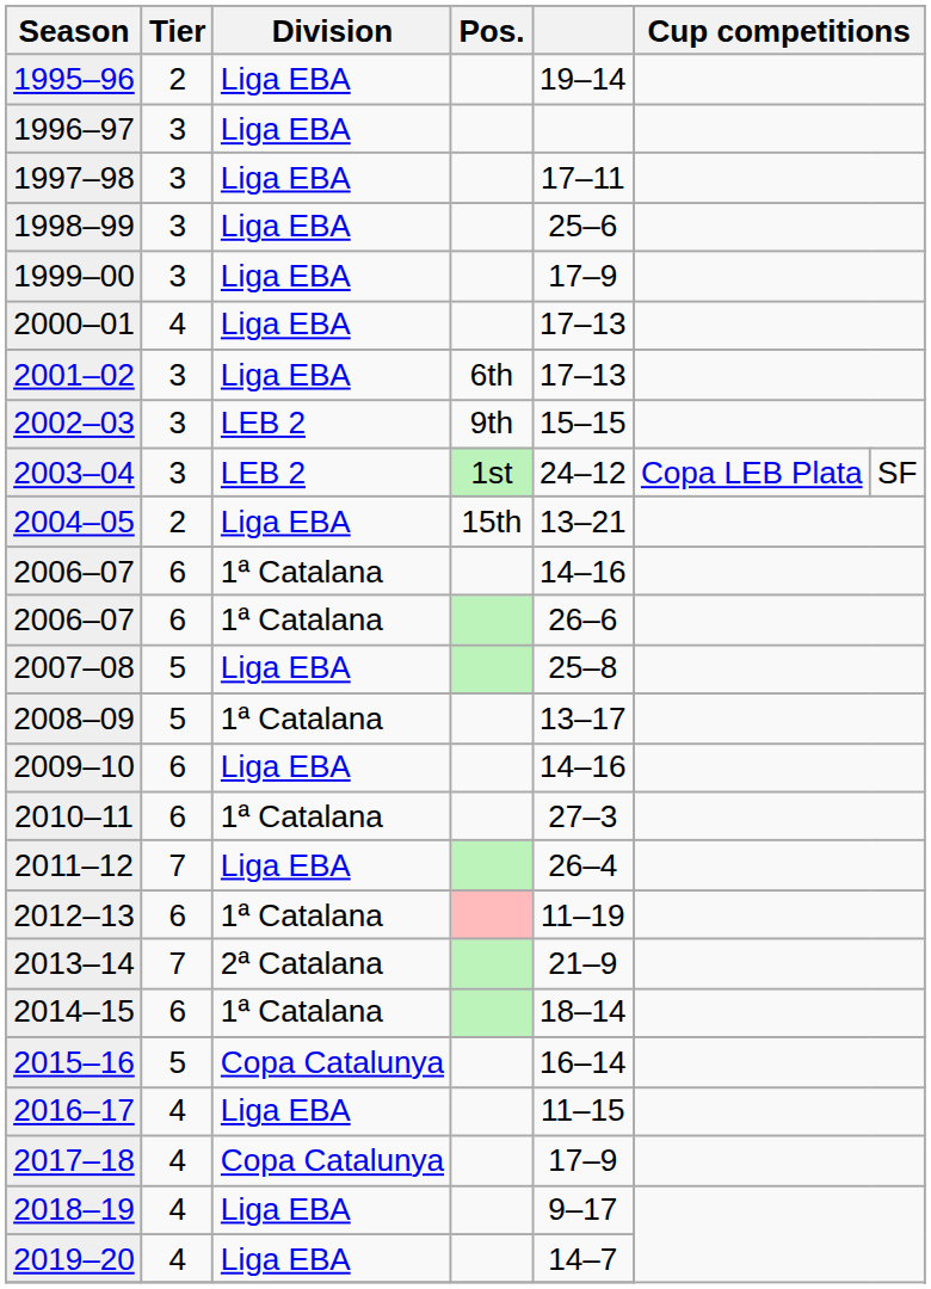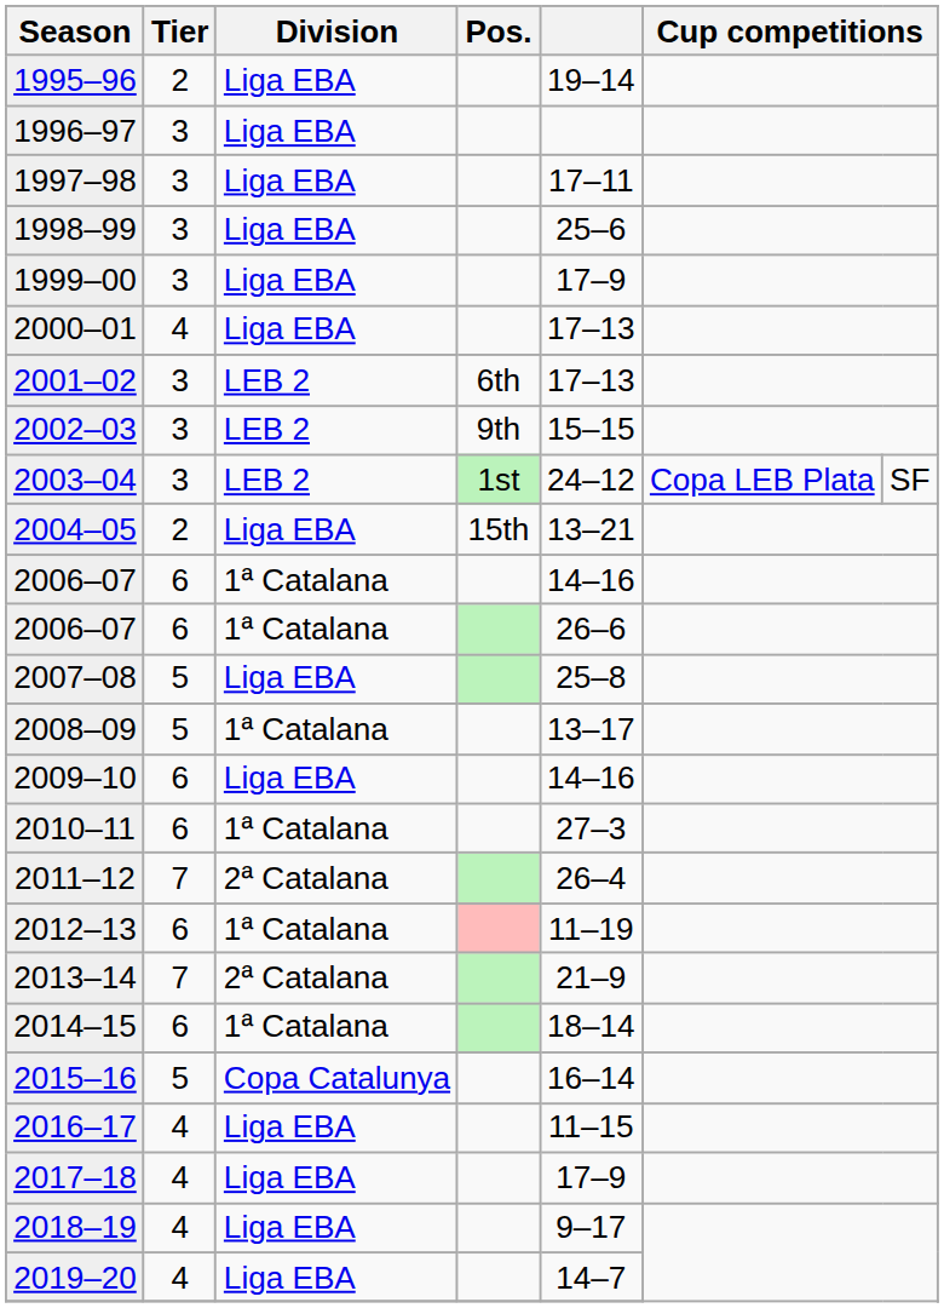 <table class="wikitable" style="font-size:85%; text-align:center">
 <tr>
 <th>Season</th>
 <th>Tier</th>
 <th>Division</th>
 <th>Pos.</th>
 <th></th>
 <th colspan=2>Cup competitions</th>
 </tr>
 <tr>
 <td bgcolor=#efefef><a href='#'>1995–96</a></td>
 <td>2</td>
 <td align=left><a href='#'>Liga EBA</a></td>
 <td></td>
 <td>19–14</td>
 <td colspan=2></td>
 </tr>
 <tr>
 <td bgcolor=#efefef>1996–97</td>
 <td>3</td>
 <td align=left><a href='#'>Liga EBA</a></td>
 <td></td>
 <td></td>
 <td colspan=2></td>
 </tr>
 <tr>
 <td bgcolor=#efefef>1997–98</td>
 <td>3</td>
 <td align=left><a href='#'>Liga EBA</a></td>
 <td></td>
 <td>17–11</td>
 <td colspan=2></td>
 </tr>
 <tr>
 <td bgcolor=#efefef>1998–99</td>
 <td>3</td>
 <td align=left><a href='#'>Liga EBA</a></td>
 <td></td>
 <td>25–6</td>
 <td colspan=2></td>
 </tr>
 <tr>
 <td bgcolor=#efefef>1999–00</td>
 <td>3</td>
 <td align=left><a href='#'>Liga EBA</a></td>
 <td></td>
 <td>17–9</td>
 <td colspan=2></td>
 </tr>
 <tr>
 <td bgcolor=#efefef>2000–01</td>
 <td>4</td>
 <td align=left><a href='#'>Liga EBA</a></td>
 <td></td>
 <td>17–13</td>
 <td colspan=2></td>
 </tr>
 <tr>
 <td bgcolor=#efefef><a href='#'>2001–02</a></td>
 <td>3</td>
-<td align=left><a href='#'>Liga EBA</a></td>
+<td align=left><a href='#'>LEB 2</a></td>
 <td>6th</td>
 <td>17–13</td>
 <td colspan=2></td>
 </tr>
 <tr>
 <td bgcolor=#efefef><a href='#'>2002–03</a></td>
 <td>3</td>
 <td align=left><a href='#'>LEB 2</a></td>
 <td>9th</td>
 <td>15–15</td>
 <td colspan=2></td>
 </tr>
 <tr>
 <td bgcolor=#efefef><a href='#'>2003–04</a></td>
 <td>3</td>
 <td align=left><a href='#'>LEB 2</a></td>
 <td bgcolor=#BBF3BB>1st</td>
 <td>24–12</td>
 <td align=left><a href='#'>Copa LEB Plata</a></td>
 <td>SF</td>
 </tr>
 <tr>
 <td bgcolor=#efefef><a href='#'>2004–05</a></td>
 <td>2</td>
 <td align=left><a href='#'>Liga EBA</a></td>
 <td>15th</td>
 <td>13–21</td>
 <td colspan=2></td>
 </tr>
 <tr>
 <td bgcolor=#efefef>2006–07</td>
 <td>6</td>
 <td align=left>1ª Catalana</td>
 <td></td>
 <td>14–16</td>
 <td colspan=2></td>
 </tr>
 <tr>
 <td bgcolor=#efefef>2006–07</td>
 <td>6</td>
 <td align=left>1ª Catalana</td>
 <td bgcolor=#BBF3BB></td>
 <td>26–6</td>
 <td colspan=2></td>
 </tr>
 <tr>
 <td bgcolor=#efefef>2007–08</td>
 <td>5</td>
 <td align=left><a href='#'>Liga EBA</a></td>
 <td bgcolor=#BBF3BB></td>
 <td>25–8</td>
 <td colspan=2></td>
 </tr>
 <tr>
 <td bgcolor=#efefef>2008–09</td>
 <td>5</td>
 <td align=left>1ª Catalana</td>
 <td></td>
 <td>13–17</td>
 <td colspan=2></td>
 </tr>
 <tr>
 <td bgcolor=#efefef>2009–10</td>
 <td>6</td>
 <td align=left><a href='#'>Liga EBA</a></td>
 <td></td>
 <td>14–16</td>
 <td colspan=2></td>
 </tr>
 <tr>
 <td bgcolor=#efefef>2010–11</td>
 <td>6</td>
 <td align=left>1ª Catalana</td>
 <td></td>
 <td>27–3</td>
 <td colspan=2></td>
 </tr>
 <tr>
 <td bgcolor=#efefef>2011–12</td>
 <td>7</td>
-<td align=left><a href='#'>Liga EBA</a></td>
+<td align=left>2ª Catalana</td>
 <td bgcolor=#BBF3BB></td>
 <td>26–4</td>
 <td colspan=2></td>
 </tr>
 <tr>
 <td bgcolor=#efefef>2012–13</td>
 <td>6</td>
 <td align=left>1ª Catalana</td>
 <td bgcolor=#FFBBBB></td>
 <td>11–19</td>
 <td colspan=2></td>
 </tr>
 <tr>
 <td bgcolor=#efefef>2013–14</td>
 <td>7</td>
 <td align=left>2ª Catalana</td>
 <td bgcolor=#BBF3BB></td>
 <td>21–9</td>
 <td colspan=2></td>
 </tr>
 <tr>
 <td bgcolor=#efefef>2014–15</td>
 <td>6</td>
 <td align=left>1ª Catalana</td>
 <td bgcolor=#BBF3BB></td>
 <td>18–14</td>
 <td colspan=2></td>
 </tr>
 <tr>
 <td bgcolor=#efefef><a href='#'>2015–16</a></td>
 <td>5</td>
 <td align=left><a href='#'>Copa Catalunya</a></td>
 <td></td>
 <td>16–14</td>
 <td colspan=2></td>
 </tr>
 <tr>
 <td bgcolor=#efefef><a href='#'>2016–17</a></td>
 <td>4</td>
 <td align=left><a href='#'>Liga EBA</a></td>
 <td></td>
 <td>11–15</td>
 <td colspan=2></td>
 </tr>
 <tr>
 <td bgcolor=#efefef><a href='#'>2017–18</a></td>
 <td>4</td>
-<td align=left><a href='#'>Copa Catalunya</a></td>
+<td align=left><a href='#'>Liga EBA</a></td>
 <td></td>
 <td>17–9</td>
 <td colspan=2></td>
 </tr>
 <tr>
 <td bgcolor=#efefef><a href='#'>2018–19</a></td>
 <td>4</td>
 <td align=left><a href='#'>Liga EBA</a></td>
 <td></td>
 <td>9–17</td>
 </tr>
 <tr>
 <td bgcolor=#efefef><a href='#'>2019–20</a></td>
 <td>4</td>
 <td align=left><a href='#'>Liga EBA</a></td>
 <td></td>
 <td>14–7</td>
 </tr>
 <tr>
 </tr>
 </table>
